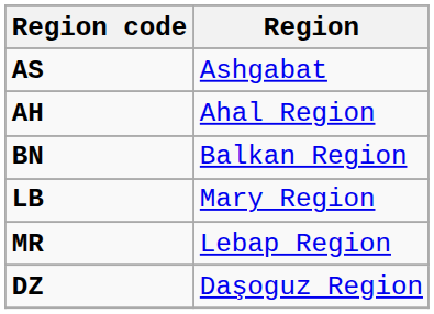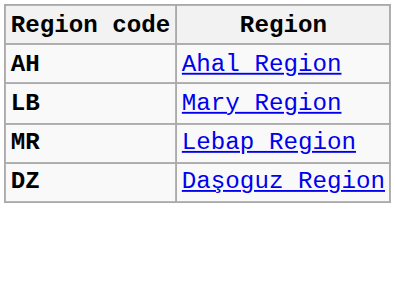 <table class="wikitable">
 <tr>
 <th>Region code</th>
 <th>Region</th>
 </tr>
 <tr>
-<td><strong>AS</strong></td>
-<td><a href='#'>Ashgabat</a></td>
-</tr>
-<tr>
 <td><strong>AH</strong></td>
 <td><a href='#'>Ahal Region</a></td>
-</tr>
-<tr>
-<td><strong>BN</strong></td>
-<td><a href='#'>Balkan Region</a></td>
 </tr>
 <tr>
 <td><strong>LB</strong></td>
 <td><a href='#'>Mary Region</a></td>
 </tr>
 <tr>
 <td><strong>MR</strong></td>
 <td><a href='#'>Lebap Region</a></td>
 </tr>
 <tr>
 <td><strong>DZ</strong></td>
 <td><a href='#'>Daşoguz Region</a></td>
 </tr>
 </table>
